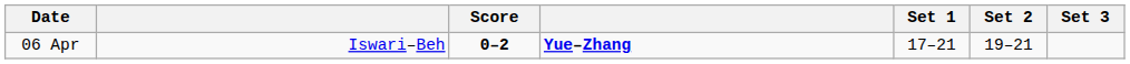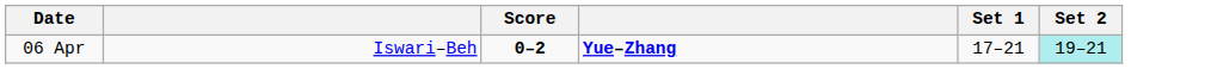 <table class="wikitable" style="text-align: center; font-size:90% ">
 <tr>
 <th width="60">Date</th>
 <th align="right" width="250"></th>
 <th width="60">Score</th>
 <th align="left" width="250"></th>
 <th width="50">Set 1</th>
 <th width="50">Set 2</th>
-<th width="50">Set 3</th>
 </tr>
 <tr>
 <td>06 Apr</td>
 <td align=right><a href='#'>Iswari</a>–<a href='#'>Beh</a> </td>
 <td align=center><strong>0–2</strong></td>
 <td align=left><strong> <a href='#'>Yue</a>–<a href='#'>Zhang</a></strong></td>
 <td>17–21</td>
-<td>19–21</td>
-<td></td>
+<td style="background: paleturquoise;">19–21</td>
 </tr>
 </table>
